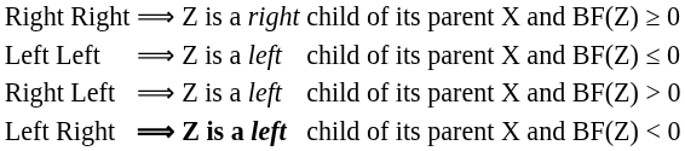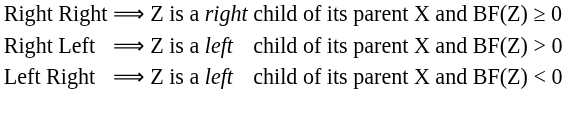 <table>
 <tr>
 <td style="width:1em"></td>
 <td>Right Right</td>
 <td>⟹ Z is a <em>right</em></td>
 <td>child of its parent X and BF(Z) ≥ 0</td>
-</tr>
-<tr>
-<td></td>
-<td>Left Left</td>
-<td>⟹ Z is a <em>left</em></td>
-<td>child of its parent X and BF(Z) ≤ 0</td>
 </tr>
 <tr>
 <td></td>
 <td>Right Left</td>
 <td>⟹ Z is a <em>left</em></td>
 <td>child of its parent X and BF(Z) > 0</td>
 </tr>
 <tr>
 <td></td>
 <td>Left Right</td>
-<td><strong>⟹ Z is a <em>left</em></strong></td>
+<td>⟹ Z is a <em>left</em></td>
 <td>child of its parent X and BF(Z) < 0</td>
 </tr>
 </table>
